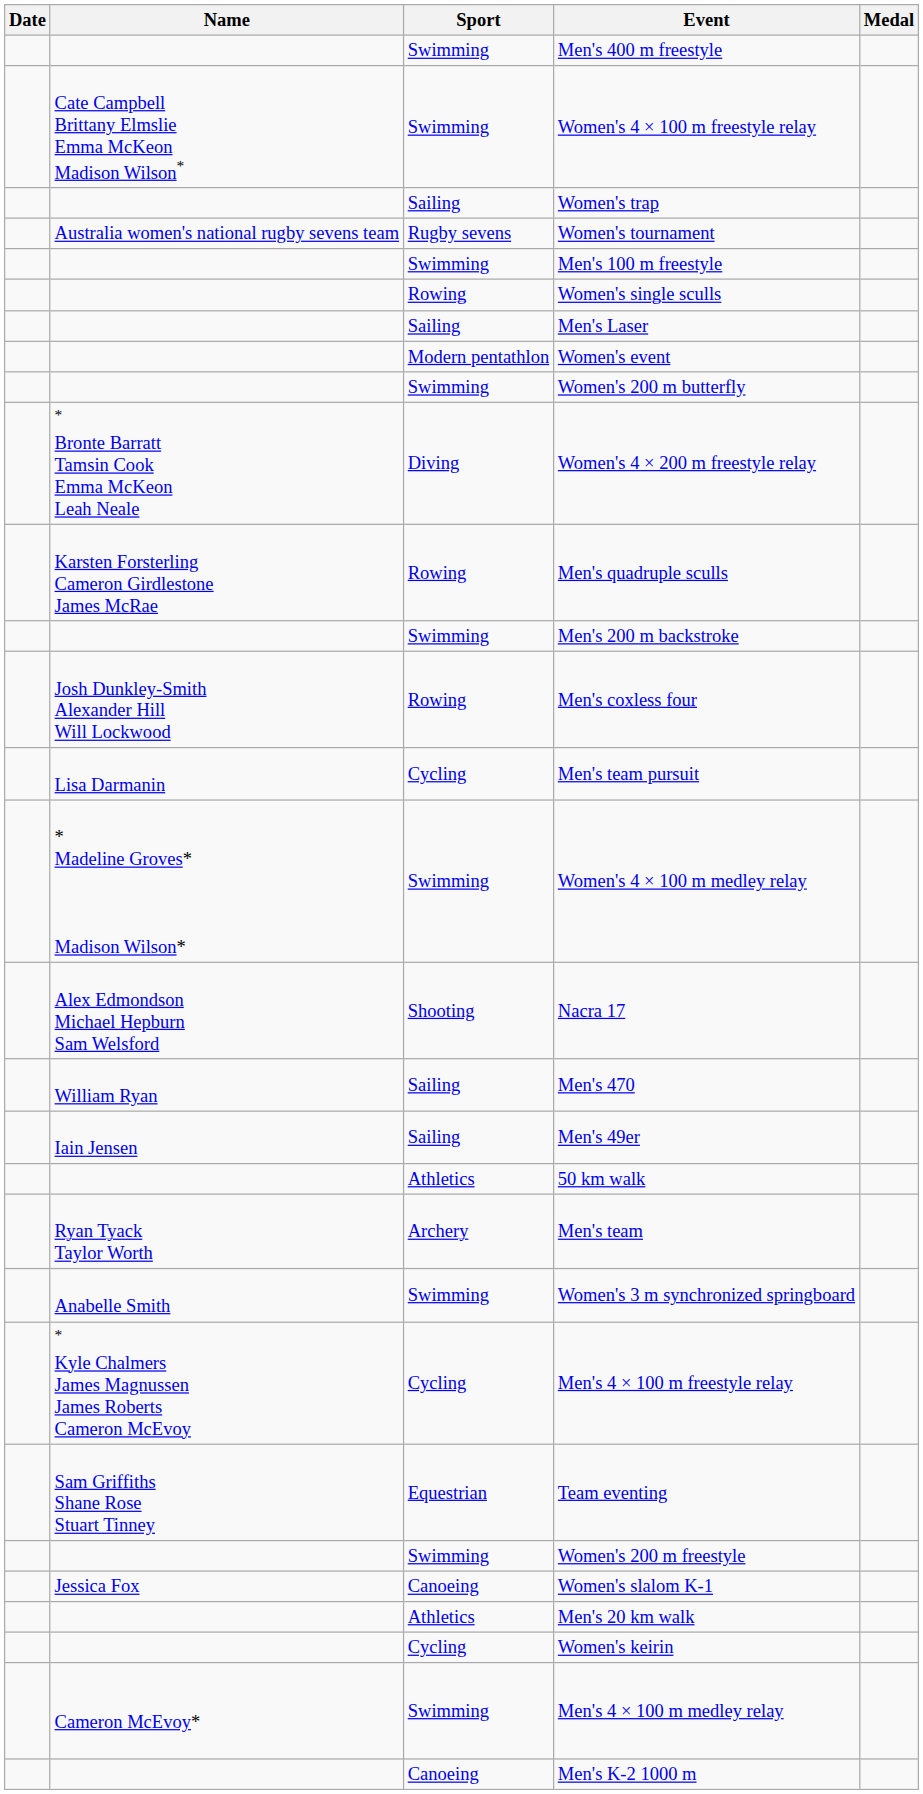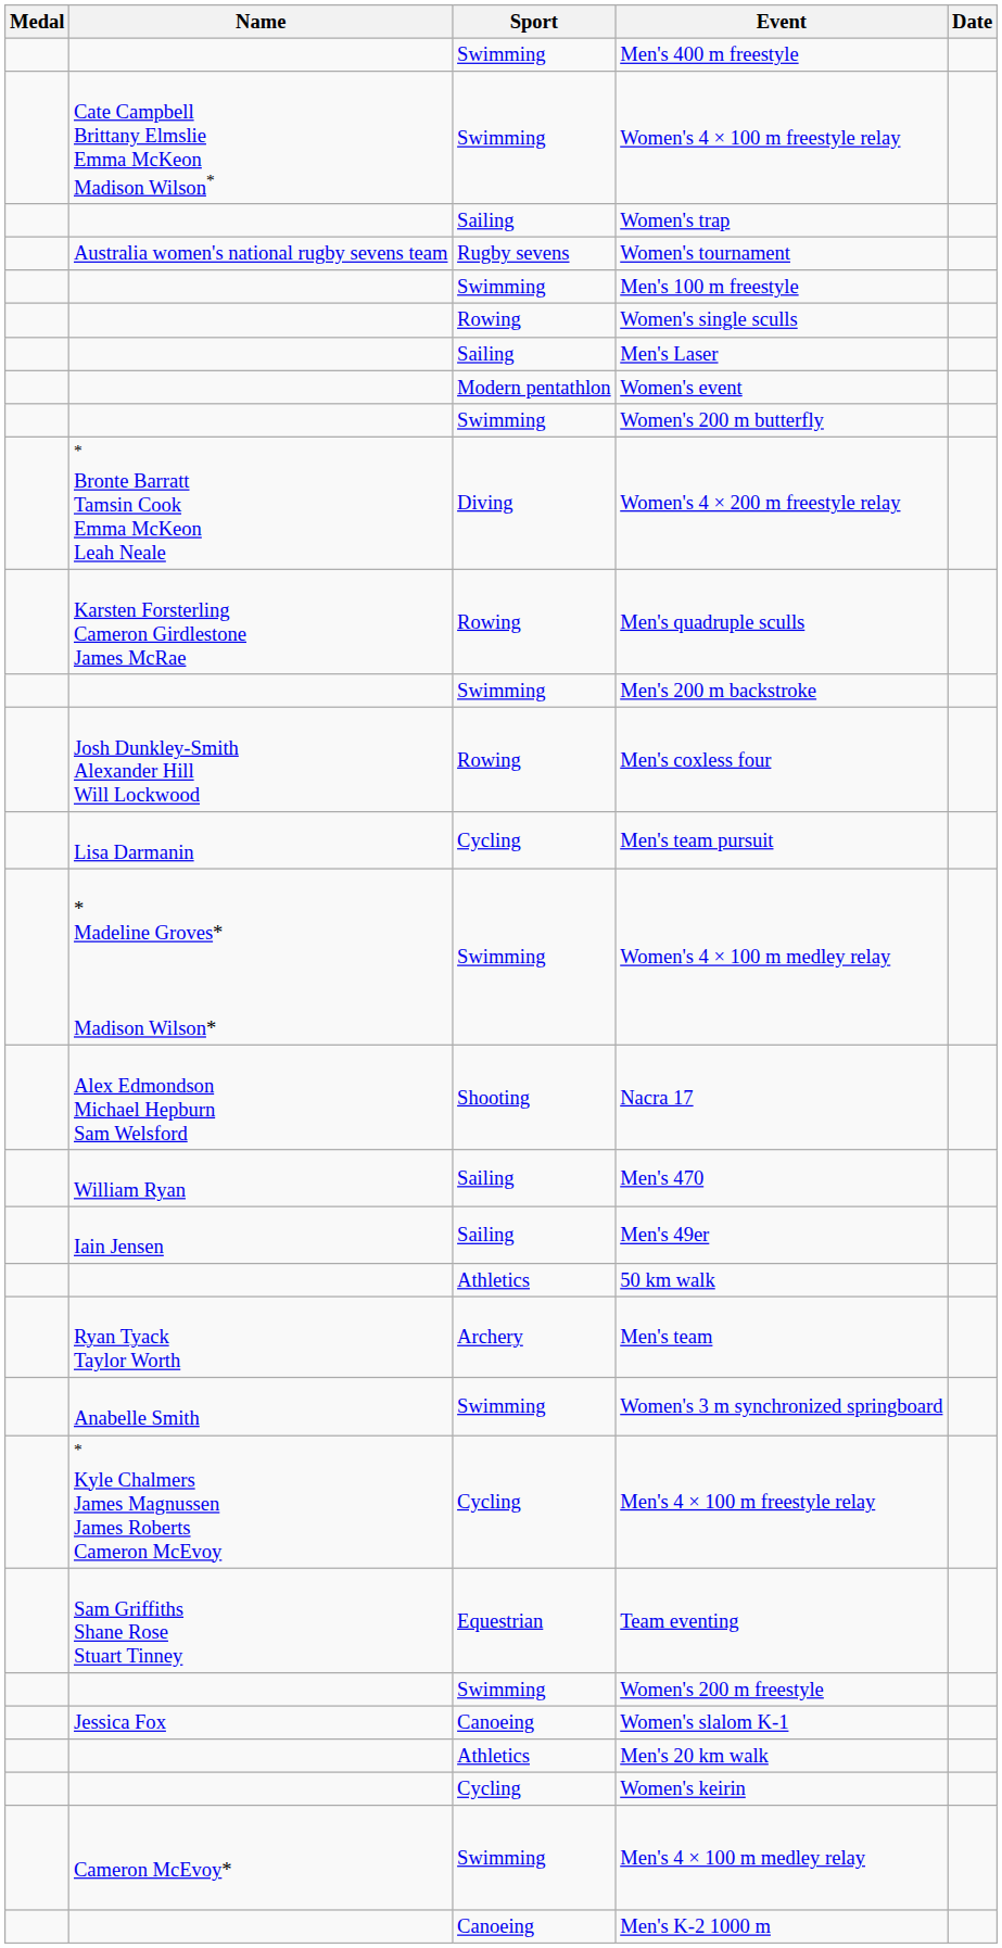 <table class="wikitable sortable" style="font-size: 95%;">
 <tr>
-<th>Date</th>
+<th>Medal</th>
 <th>Name</th>
 <th>Sport</th>
 <th>Event</th>
-<th>Medal</th>
+<th>Date</th>
 </tr>
 <tr>
 <td></td>
 <td></td>
 <td><a href='#'>Swimming</a></td>
 <td><a href='#'>Men's 400 m freestyle</a></td>
 <td></td>
 </tr>
 <tr>
 <td></td>
 <td><br><a href='#'>Cate Campbell</a><br><a href='#'>Brittany Elmslie</a><br><a href='#'>Emma McKeon</a><br><a href='#'>Madison Wilson</a><sup>*</sup></td>
 <td><a href='#'>Swimming</a></td>
 <td><a href='#'>Women's 4 × 100 m freestyle relay</a></td>
 <td></td>
 </tr>
 <tr>
 <td></td>
 <td></td>
 <td><a href='#'>Sailing</a></td>
 <td><a href='#'>Women's trap</a></td>
 <td></td>
 </tr>
 <tr>
 <td></td>
 <td><a href='#'>Australia women's national rugby sevens team</a></td>
 <td><a href='#'>Rugby sevens</a></td>
 <td><a href='#'>Women's tournament</a></td>
 <td></td>
 </tr>
 <tr>
 <td></td>
 <td></td>
 <td><a href='#'>Swimming</a></td>
 <td><a href='#'>Men's 100 m freestyle</a></td>
 <td></td>
 </tr>
 <tr>
 <td></td>
 <td></td>
 <td><a href='#'>Rowing</a></td>
 <td><a href='#'>Women's single sculls</a></td>
 <td></td>
 </tr>
 <tr>
 <td></td>
 <td></td>
 <td><a href='#'>Sailing</a></td>
 <td><a href='#'>Men's Laser</a></td>
 <td></td>
 </tr>
 <tr>
 <td></td>
 <td></td>
 <td><a href='#'>Modern pentathlon</a></td>
 <td><a href='#'>Women's event</a></td>
 <td></td>
 </tr>
 <tr>
 <td></td>
 <td></td>
 <td><a href='#'>Swimming</a></td>
 <td><a href='#'>Women's 200 m butterfly</a></td>
 <td></td>
 </tr>
 <tr>
 <td></td>
 <td><sup>*</sup><br><a href='#'>Bronte Barratt</a><br><a href='#'>Tamsin Cook</a><br><a href='#'>Emma McKeon</a><br><a href='#'>Leah Neale</a></td>
 <td><a href='#'>Diving</a></td>
 <td><a href='#'>Women's 4 × 200 m freestyle relay</a></td>
 <td></td>
 </tr>
 <tr>
 <td></td>
 <td><br><a href='#'>Karsten Forsterling</a><br><a href='#'>Cameron Girdlestone</a><br><a href='#'>James McRae</a></td>
 <td><a href='#'>Rowing</a></td>
 <td><a href='#'>Men's quadruple sculls</a></td>
 <td></td>
 </tr>
 <tr>
 <td></td>
 <td></td>
 <td><a href='#'>Swimming</a></td>
 <td><a href='#'>Men's 200 m backstroke</a></td>
 <td></td>
 </tr>
 <tr>
 <td></td>
 <td><br><a href='#'>Josh Dunkley-Smith</a><br><a href='#'>Alexander Hill</a><br><a href='#'>Will Lockwood</a></td>
 <td><a href='#'>Rowing</a></td>
 <td><a href='#'>Men's coxless four</a></td>
 <td></td>
 </tr>
 <tr>
 <td></td>
 <td><br><a href='#'>Lisa Darmanin</a></td>
 <td><a href='#'>Cycling</a></td>
 <td><a href='#'>Men's team pursuit</a></td>
 <td></td>
 </tr>
 <tr>
 <td></td>
 <td><br>*<br><a href='#'>Madeline Groves</a>*<br><br><br><br><a href='#'>Madison Wilson</a>*</td>
 <td><a href='#'>Swimming</a></td>
 <td><a href='#'>Women's 4 × 100 m medley relay</a></td>
 <td></td>
 </tr>
 <tr>
 <td></td>
 <td><br><a href='#'>Alex Edmondson</a><br><a href='#'>Michael Hepburn</a><br><a href='#'>Sam Welsford</a></td>
 <td><a href='#'>Shooting</a></td>
 <td><a href='#'>Nacra 17</a></td>
 <td></td>
 </tr>
 <tr>
 <td></td>
 <td><br><a href='#'>William Ryan</a></td>
 <td><a href='#'>Sailing</a></td>
 <td><a href='#'>Men's 470</a></td>
 <td></td>
 </tr>
 <tr>
 <td></td>
 <td><br><a href='#'>Iain Jensen</a></td>
 <td><a href='#'>Sailing</a></td>
 <td><a href='#'>Men's 49er</a></td>
 <td></td>
 </tr>
 <tr>
 <td></td>
 <td></td>
 <td><a href='#'>Athletics</a></td>
 <td><a href='#'>50 km walk</a></td>
 <td></td>
 </tr>
 <tr>
 <td></td>
 <td><br><a href='#'>Ryan Tyack</a><br><a href='#'>Taylor Worth</a></td>
 <td><a href='#'>Archery</a></td>
 <td><a href='#'>Men's team</a></td>
 <td></td>
 </tr>
 <tr>
 <td></td>
 <td><br><a href='#'>Anabelle Smith</a></td>
 <td><a href='#'>Swimming</a></td>
 <td><a href='#'>Women's 3 m synchronized springboard</a></td>
 <td></td>
 </tr>
 <tr>
 <td></td>
 <td><sup>*</sup><br><a href='#'>Kyle Chalmers</a><br><a href='#'>James Magnussen</a><br><a href='#'>James Roberts</a><br><a href='#'>Cameron McEvoy</a></td>
 <td><a href='#'>Cycling</a></td>
 <td><a href='#'>Men's 4 × 100 m freestyle relay</a></td>
 <td></td>
 </tr>
 <tr>
 <td></td>
 <td><br><a href='#'>Sam Griffiths</a><br><a href='#'>Shane Rose</a><br><a href='#'>Stuart Tinney</a></td>
 <td><a href='#'>Equestrian</a></td>
 <td><a href='#'>Team eventing</a></td>
 <td></td>
 </tr>
 <tr>
 <td></td>
 <td></td>
 <td><a href='#'>Swimming</a></td>
 <td><a href='#'>Women's 200 m freestyle</a></td>
 <td></td>
 </tr>
 <tr>
 <td></td>
 <td><a href='#'>Jessica Fox</a></td>
 <td><a href='#'>Canoeing</a></td>
 <td><a href='#'>Women's slalom K-1</a></td>
 <td></td>
 </tr>
 <tr>
 <td></td>
 <td></td>
 <td><a href='#'>Athletics</a></td>
 <td><a href='#'>Men's 20 km walk</a></td>
 <td></td>
 </tr>
 <tr>
 <td></td>
 <td></td>
 <td><a href='#'>Cycling</a></td>
 <td><a href='#'>Women's keirin</a></td>
 <td></td>
 </tr>
 <tr>
 <td></td>
 <td><br><br><a href='#'>Cameron McEvoy</a>*<br><br></td>
 <td><a href='#'>Swimming</a></td>
 <td><a href='#'>Men's 4 × 100 m medley relay</a></td>
 <td></td>
 </tr>
 <tr>
 <td></td>
 <td><br></td>
 <td><a href='#'>Canoeing</a></td>
 <td><a href='#'>Men's K-2 1000 m</a></td>
 <td></td>
 </tr>
 </table>
